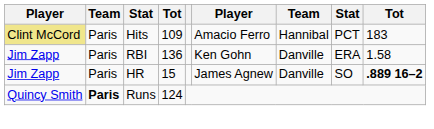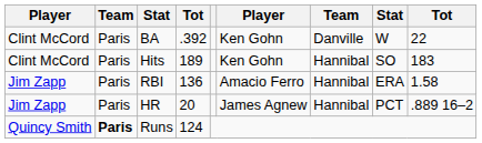 <table class="wikitable">
 <tr>
 <th>Player</th>
 <th>Team</th>
 <th>Stat</th>
 <th>Tot</th>
 <th></th>
 <th>Player</th>
 <th>Team</th>
 <th>Stat</th>
 <th>Tot</th>
 </tr>
 <tr>
-<td style="background: khaki;">Clint McCord</td>
+<td>Clint McCord</td>
+<td>Paris</td>
+<td>BA</td>
+<td>.392</td>
+<td></td>
+<td>Ken Gohn</td>
+<td>Danville</td>
+<td>W</td>
+<td>22</td>
+</tr>
+<tr>
+<td>Clint McCord</td>
 <td>Paris</td>
 <td>Hits</td>
-<td>109</td>
+<td>189</td>
 <td></td>
-<td>Amacio Ferro</td>
+<td>Ken Gohn</td>
 <td>Hannibal</td>
-<td>PCT</td>
+<td>SO</td>
 <td>183</td>
 </tr>
 <tr>
 <td><a href='#'>Jim Zapp</a></td>
 <td>Paris</td>
 <td>RBI</td>
 <td>136</td>
 <td></td>
-<td>Ken Gohn</td>
-<td>Danville</td>
+<td>Amacio Ferro</td>
+<td>Hannibal</td>
 <td>ERA</td>
 <td>1.58</td>
 </tr>
 <tr>
 <td><a href='#'>Jim Zapp</a></td>
 <td>Paris</td>
 <td>HR</td>
-<td>15</td>
+<td>20</td>
 <td></td>
 <td>James Agnew</td>
-<td>Danville</td>
-<td>SO</td>
-<td><strong>.889 16–2</strong></td>
+<td>Hannibal</td>
+<td>PCT</td>
+<td>.889 16–2</td>
 </tr>
 <tr>
 <td><a href='#'>Quincy Smith</a></td>
 <td><strong>Paris</strong></td>
 <td>Runs</td>
 <td>124</td>
 </tr>
 </table>
